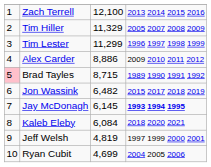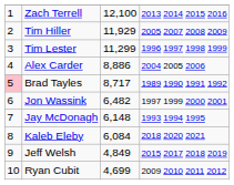 <table class="wikitable">
 <tr>
 </tr>
 <tr>
 <td>1</td>
 <td><a href='#'>Zach Terrell</a></td>
 <td>12,100</td>
 <td style="font-size:80%;"><a href='#'>2013</a> <a href='#'>2014</a> <a href='#'>2015</a> <a href='#'>2016</a></td>
 </tr>
 <tr>
 <td>2</td>
 <td><a href='#'>Tim Hiller</a></td>
-<td>11,329</td>
+<td>11,929</td>
 <td style="font-size:80%;"><a href='#'>2005</a> <a href='#'>2007</a> <a href='#'>2008</a> <a href='#'>2009</a></td>
 </tr>
 <tr>
 <td>3</td>
 <td><a href='#'>Tim Lester</a></td>
 <td>11,299</td>
 <td style="font-size:80%;"><a href='#'>1996</a> <a href='#'>1997</a> <a href='#'>1998</a> <a href='#'>1999</a></td>
 </tr>
 <tr>
 <td>4</td>
 <td><a href='#'>Alex Carder</a></td>
 <td>8,886</td>
-<td style="font-size:80%;">2009 <a href='#'>2010</a> <a href='#'>2011</a> <a href='#'>2012</a></td>
+<td style="font-size:80%;"><a href='#'>2004</a> 2005 <a href='#'>2006</a></td>
 </tr>
 <tr>
 <td style="background: pink;">5</td>
 <td>Brad Tayles</td>
-<td>8,715</td>
+<td>8,717</td>
 <td style="font-size:80%;"><a href='#'>1989</a> <a href='#'>1990</a> <a href='#'>1991</a> <a href='#'>1992</a></td>
 </tr>
 <tr>
 <td>6</td>
 <td><a href='#'>Jon Wassink</a></td>
 <td>6,482</td>
-<td style="font-size:80%;"><a href='#'>2015</a> <a href='#'>2017</a> <a href='#'>2018</a> <a href='#'>2019</a></td>
+<td style="font-size:80%;">1997 1999 <a href='#'>2000</a> <a href='#'>2001</a></td>
 </tr>
 <tr>
 <td>7</td>
 <td><a href='#'>Jay McDonagh</a></td>
-<td>6,145</td>
-<td style="font-size:80%;"><strong><a href='#'>1993</a> <a href='#'>1994</a> <a href='#'>1995</a></strong></td>
+<td>6,148</td>
+<td style="font-size:80%;"><a href='#'>1993</a> <a href='#'>1994</a> <a href='#'>1995</a></td>
 </tr>
 <tr>
 <td>8</td>
 <td><a href='#'>Kaleb Eleby</a></td>
 <td>6,084</td>
 <td style="font-size:80%;"><a href='#'>2018</a> <a href='#'>2020</a> <a href='#'>2021</a></td>
 </tr>
 <tr>
 <td>9</td>
 <td>Jeff Welsh</td>
-<td>4,819</td>
-<td style="font-size:80%;">1997 1999 <a href='#'>2000</a> <a href='#'>2001</a></td>
+<td>4,849</td>
+<td style="font-size:80%;"><a href='#'>2015</a> <a href='#'>2017</a> <a href='#'>2018</a> <a href='#'>2019</a></td>
 </tr>
 <tr>
 <td>10</td>
 <td>Ryan Cubit</td>
 <td>4,699</td>
-<td style="font-size:80%;"><a href='#'>2004</a> 2005 <a href='#'>2006</a></td>
+<td style="font-size:80%;">2009 <a href='#'>2010</a> <a href='#'>2011</a> <a href='#'>2012</a></td>
 </tr>
 </table>
